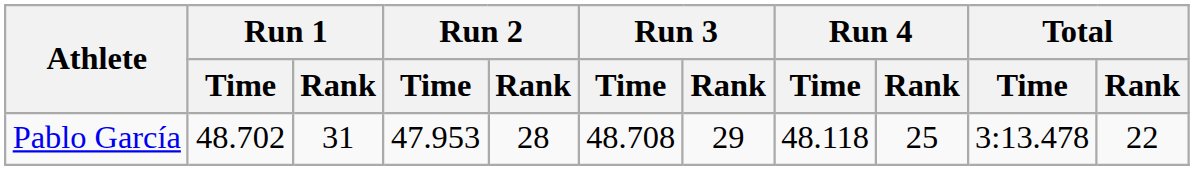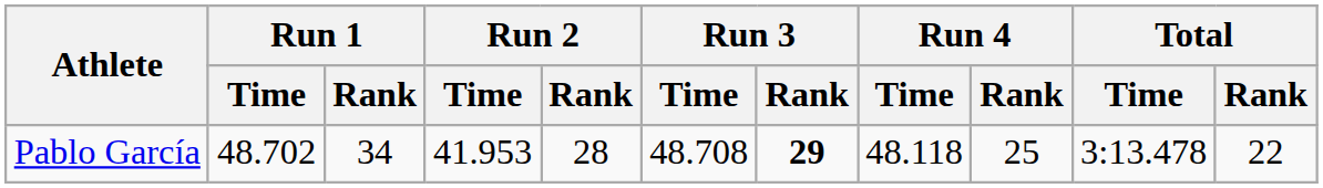 <table class="wikitable" border="1" style="font-size:90%">
 <tr>
 <th rowspan="2">Athlete</th>
 <th colspan="2">Run 1</th>
 <th colspan="2">Run 2</th>
 <th colspan="2">Run 3</th>
 <th colspan="2">Run 4</th>
 <th colspan="2">Total</th>
 </tr>
 <tr>
 <th>Time</th>
 <th>Rank</th>
 <th>Time</th>
 <th>Rank</th>
 <th>Time</th>
 <th>Rank</th>
 <th>Time</th>
 <th>Rank</th>
 <th>Time</th>
 <th>Rank</th>
 </tr>
 <tr>
 <td><a href='#'>Pablo García</a></td>
 <td align="center">48.702</td>
-<td align="center">31</td>
-<td align="center">47.953</td>
+<td align="center">34</td>
+<td align="center">41.953</td>
 <td align="center">28</td>
 <td align="center">48.708</td>
-<td align="center">29</td>
+<td align="center"><strong>29</strong></td>
 <td align="center">48.118</td>
 <td align="center">25</td>
 <td align="center">3:13.478</td>
 <td align="center">22</td>
 </tr>
 </table>
